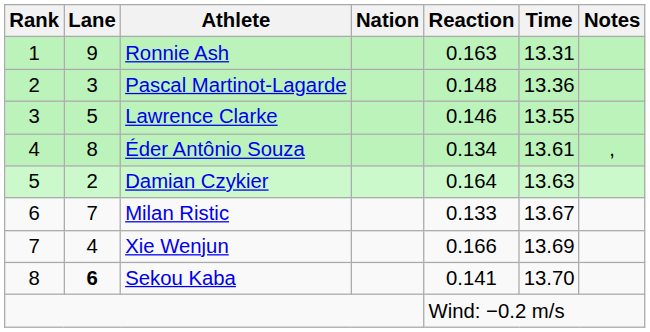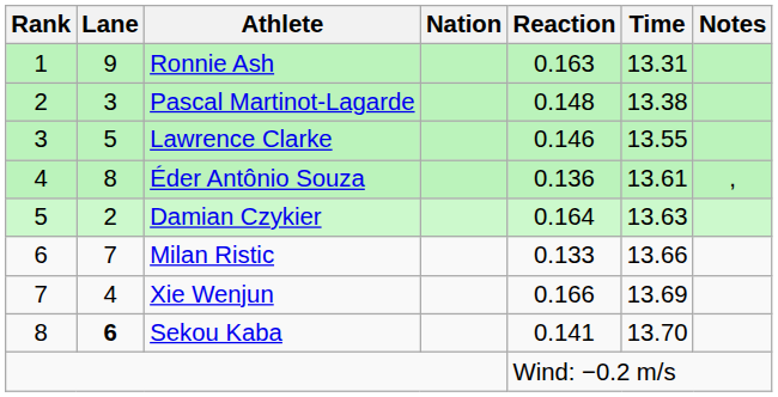 <table class="wikitable sortable" style="text-align:center">
 <tr>
 <th>Rank</th>
 <th>Lane</th>
 <th>Athlete</th>
 <th>Nation</th>
 <th>Reaction</th>
 <th>Time</th>
 <th>Notes</th>
 </tr>
 <tr style="background:#bbf3bb;">
 <td>1</td>
 <td>9</td>
 <td align=left><a href='#'>Ronnie Ash</a></td>
 <td align=left></td>
 <td>0.163</td>
 <td>13.31</td>
 <td></td>
 </tr>
 <tr style="background:#bbf3bb;">
 <td>2</td>
 <td>3</td>
 <td align=left><a href='#'>Pascal Martinot-Lagarde</a></td>
 <td align=left></td>
 <td>0.148</td>
-<td>13.36</td>
+<td>13.38</td>
 <td></td>
 </tr>
 <tr style="background:#bbf3bb;">
 <td>3</td>
 <td>5</td>
 <td align=left><a href='#'>Lawrence Clarke</a></td>
 <td align=left></td>
 <td>0.146</td>
 <td>13.55</td>
 <td></td>
 </tr>
 <tr style="background:#bbf3bb;">
 <td>4</td>
 <td>8</td>
 <td align=left><a href='#'>Éder Antônio Souza</a></td>
 <td align=left></td>
-<td>0.134</td>
+<td>0.136</td>
 <td>13.61</td>
 <td>, </td>
 </tr>
 <tr style="background:#ccf9cc;">
 <td>5</td>
 <td>2</td>
 <td align=left><a href='#'>Damian Czykier</a></td>
 <td align=left></td>
 <td>0.164</td>
 <td>13.63</td>
 <td></td>
 </tr>
 <tr>
 <td>6</td>
 <td>7</td>
 <td align=left><a href='#'>Milan Ristic</a></td>
 <td align=left></td>
 <td>0.133</td>
-<td>13.67</td>
+<td>13.66</td>
 <td></td>
 </tr>
 <tr>
 <td>7</td>
 <td>4</td>
 <td align=left><a href='#'>Xie Wenjun</a></td>
 <td align=left></td>
 <td>0.166</td>
 <td>13.69</td>
 <td></td>
 </tr>
 <tr>
 <td>8</td>
 <td><strong>6</strong></td>
 <td align=left><a href='#'>Sekou Kaba</a></td>
 <td align=left></td>
 <td>0.141</td>
 <td>13.70</td>
 <td></td>
 </tr>
 <tr class="sortbottom">
 <td colspan=4></td>
 <td colspan="3" style="text-align:left;">Wind: −0.2 m/s</td>
 </tr>
 </table>
